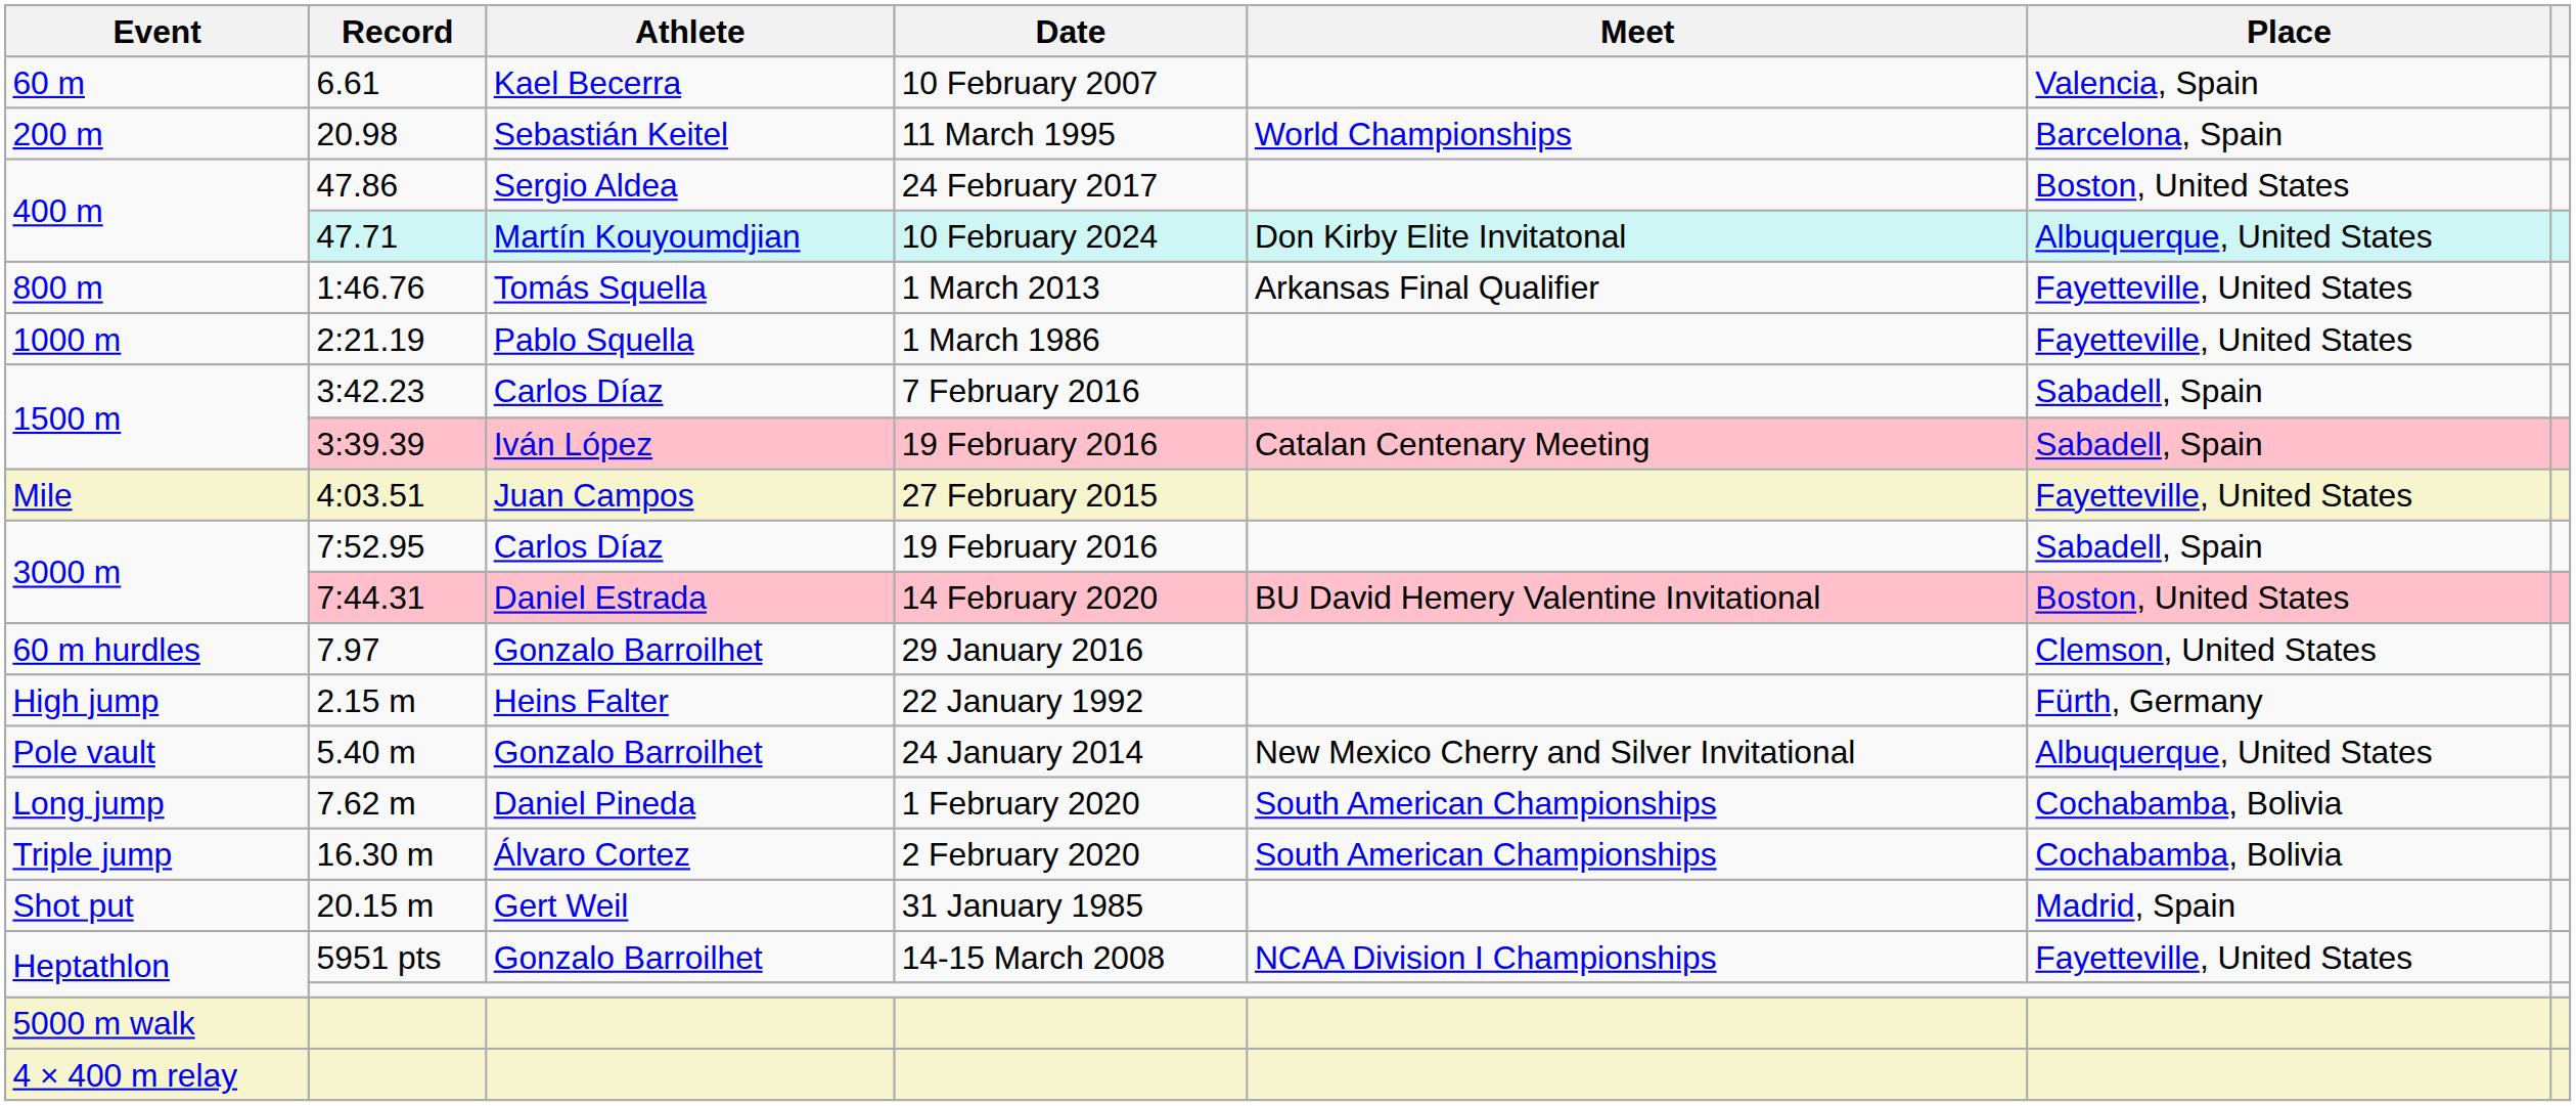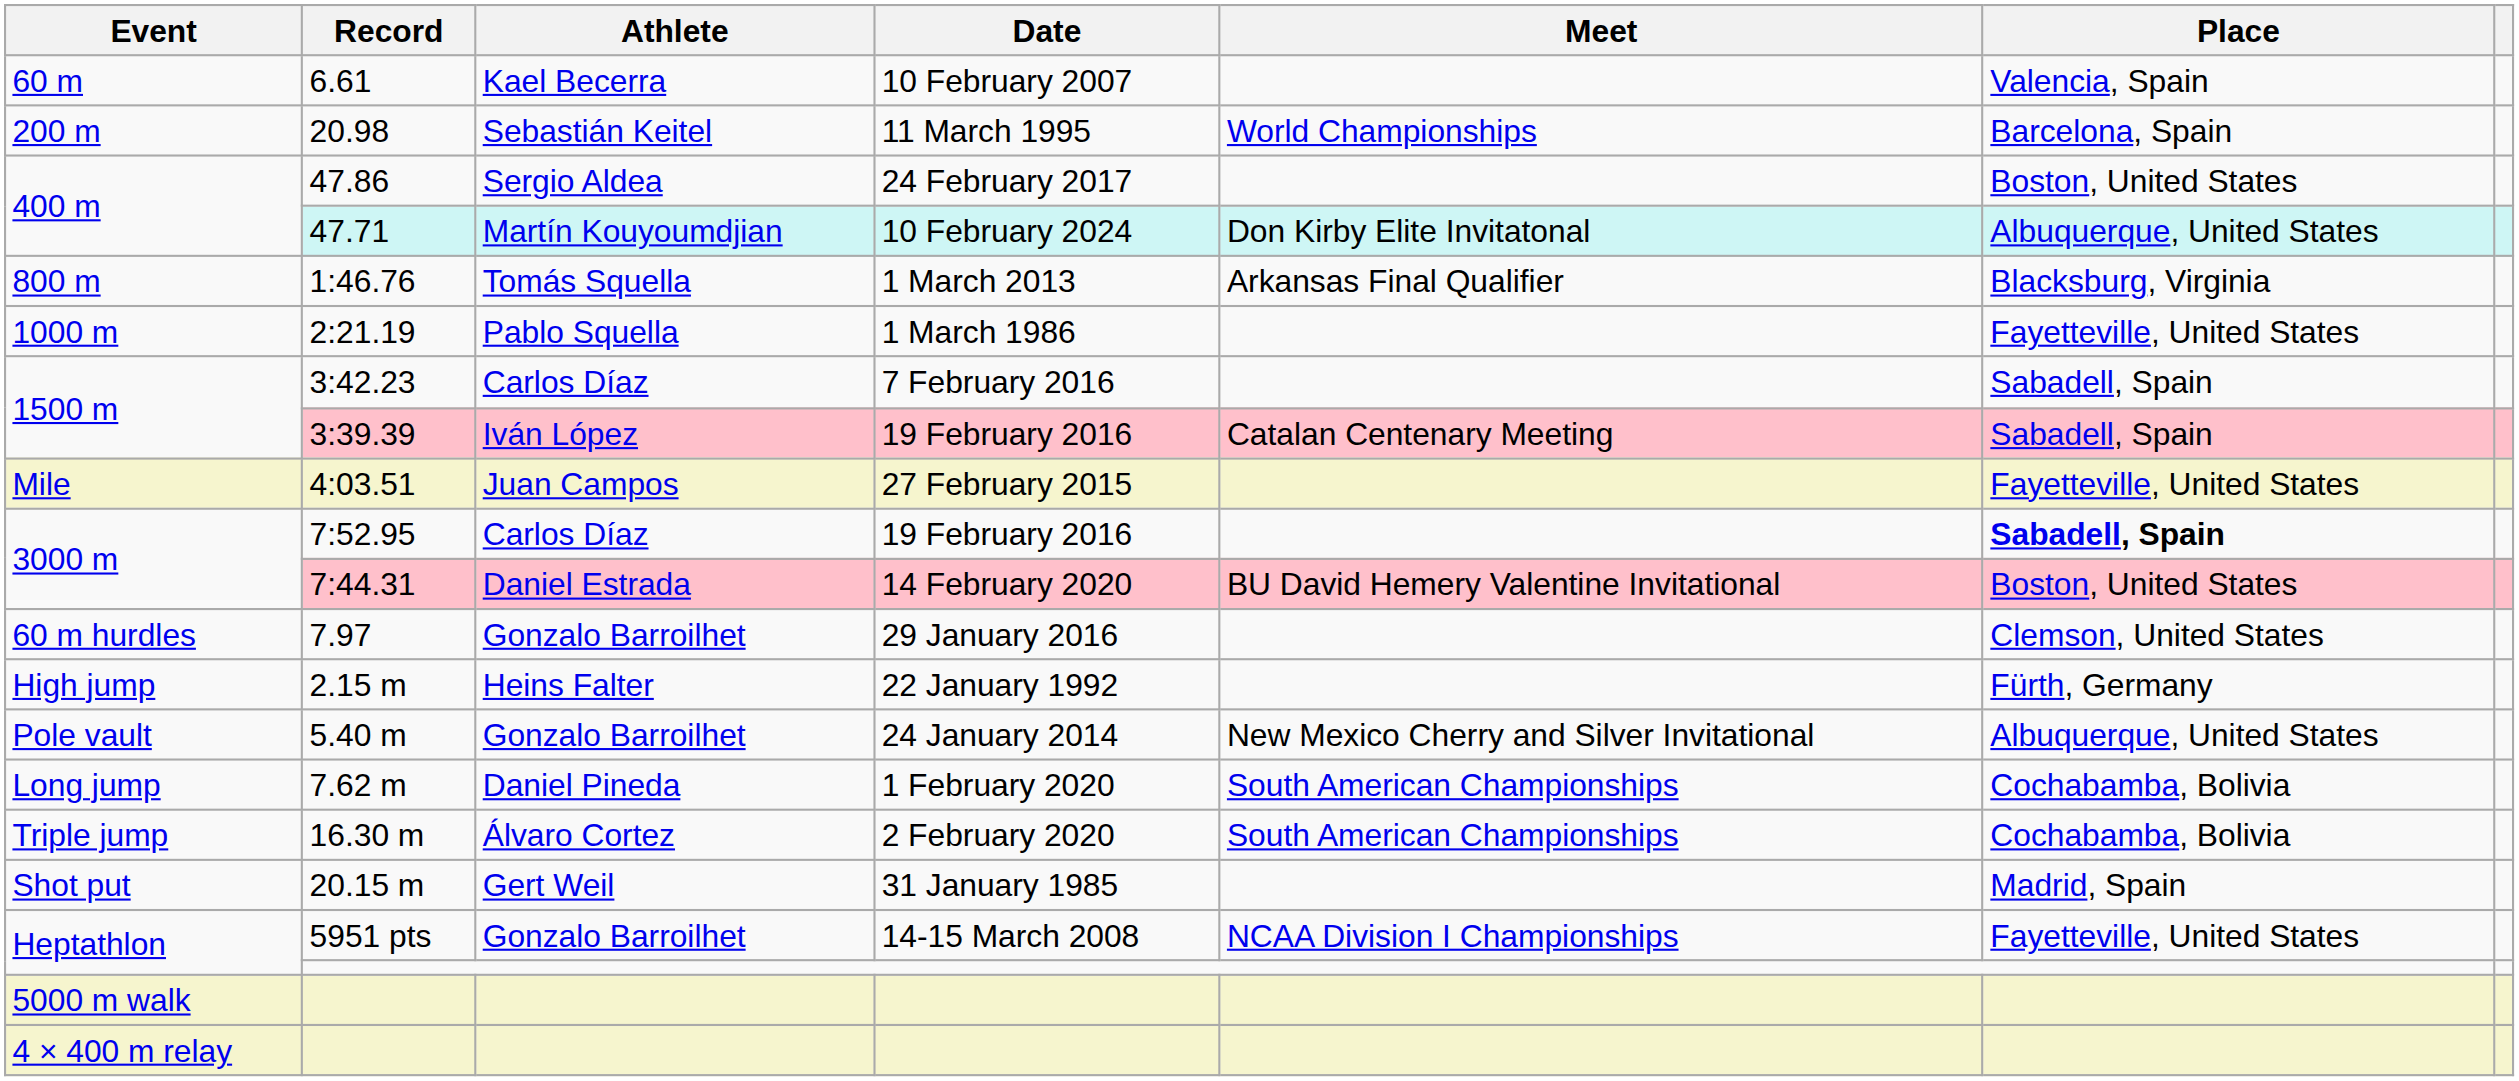 <table class="wikitable" style="font-size:95%; width: 95%;">
 <tr>
 <th>Event</th>
 <th>Record</th>
 <th>Athlete</th>
 <th>Date</th>
 <th>Meet</th>
 <th>Place</th>
 <th></th>
 </tr>
 <tr>
 <td><a href='#'>60 m</a></td>
 <td>6.61</td>
 <td><a href='#'>Kael Becerra</a></td>
 <td>10 February 2007</td>
 <td></td>
 <td><a href='#'>Valencia</a>, Spain</td>
 <td></td>
 </tr>
 <tr>
 <td><a href='#'>200 m</a></td>
 <td>20.98</td>
 <td><a href='#'>Sebastián Keitel</a></td>
 <td>11 March 1995</td>
 <td><a href='#'>World Championships</a></td>
 <td><a href='#'>Barcelona</a>, Spain</td>
 <td></td>
 </tr>
 <tr>
 <td rowspan=2><a href='#'>400 m</a></td>
 <td>47.86</td>
 <td><a href='#'>Sergio Aldea</a></td>
 <td>24 February 2017</td>
 <td></td>
 <td><a href='#'>Boston</a>, United States</td>
 <td></td>
 </tr>
 <tr bgcolor=#CEF6F5>
 <td>47.71</td>
 <td><a href='#'>Martín Kouyoumdjian</a></td>
 <td>10 February 2024</td>
 <td>Don Kirby Elite Invitatonal</td>
 <td><a href='#'>Albuquerque</a>, United States</td>
 <td></td>
 </tr>
 <tr>
 <td><a href='#'>800 m</a></td>
 <td>1:46.76</td>
 <td><a href='#'>Tomás Squella</a></td>
 <td>1 March 2013</td>
 <td>Arkansas Final Qualifier</td>
-<td><a href='#'>Fayetteville</a>, United States</td>
+<td><a href='#'>Blacksburg</a>, Virginia</td>
 <td></td>
 </tr>
 <tr>
 <td><a href='#'>1000 m</a></td>
 <td>2:21.19</td>
 <td><a href='#'>Pablo Squella</a></td>
 <td>1 March 1986</td>
 <td></td>
 <td><a href='#'>Fayetteville</a>, United States</td>
 <td></td>
 </tr>
 <tr>
 <td rowspan=2><a href='#'>1500 m</a></td>
 <td>3:42.23</td>
 <td><a href='#'>Carlos Díaz</a></td>
 <td>7 February 2016</td>
 <td></td>
 <td><a href='#'>Sabadell</a>, Spain</td>
 <td></td>
 </tr>
 <tr style="background:pink">
 <td>3:39.39</td>
 <td><a href='#'>Iván López</a></td>
 <td>19 February 2016</td>
 <td>Catalan Centenary Meeting</td>
 <td><a href='#'>Sabadell</a>, Spain</td>
 <td></td>
 </tr>
 <tr style="background:#f6F5CE;">
 <td><a href='#'>Mile</a></td>
 <td>4:03.51</td>
 <td><a href='#'>Juan Campos</a></td>
 <td>27 February 2015</td>
 <td></td>
 <td><a href='#'>Fayetteville</a>, United States</td>
 <td></td>
 </tr>
 <tr>
 <td rowspan=2><a href='#'>3000 m</a></td>
 <td>7:52.95</td>
 <td><a href='#'>Carlos Díaz</a></td>
 <td>19 February 2016</td>
 <td></td>
-<td><a href='#'>Sabadell</a>, Spain</td>
+<td><strong><a href='#'>Sabadell</a>, Spain</strong></td>
 <td></td>
 </tr>
 <tr style="background:pink">
 <td>7:44.31</td>
 <td><a href='#'>Daniel Estrada</a></td>
 <td>14 February 2020</td>
 <td>BU David Hemery Valentine Invitational</td>
 <td><a href='#'>Boston</a>, United States</td>
 <td></td>
 </tr>
 <tr>
 <td><a href='#'>60 m hurdles</a></td>
 <td>7.97</td>
 <td><a href='#'>Gonzalo Barroilhet</a></td>
 <td>29 January 2016</td>
 <td></td>
 <td><a href='#'>Clemson</a>, United States</td>
 <td></td>
 </tr>
 <tr>
 <td><a href='#'>High jump</a></td>
 <td>2.15 m</td>
 <td><a href='#'>Heins Falter</a></td>
 <td>22 January 1992</td>
 <td></td>
 <td><a href='#'>Fürth</a>, Germany</td>
 <td></td>
 </tr>
 <tr>
 <td><a href='#'>Pole vault</a></td>
 <td>5.40 m </td>
 <td><a href='#'>Gonzalo Barroilhet</a></td>
 <td>24 January 2014</td>
 <td>New Mexico Cherry and Silver Invitational</td>
 <td><a href='#'>Albuquerque</a>, United States</td>
 <td></td>
 </tr>
 <tr>
 <td><a href='#'>Long jump</a></td>
 <td>7.62 m </td>
 <td><a href='#'>Daniel Pineda</a></td>
 <td>1 February 2020</td>
 <td><a href='#'>South American Championships</a></td>
 <td><a href='#'>Cochabamba</a>, Bolivia</td>
 <td></td>
 </tr>
 <tr>
 <td><a href='#'>Triple jump</a></td>
 <td>16.30 m </td>
 <td><a href='#'>Álvaro Cortez</a></td>
 <td>2 February 2020</td>
 <td><a href='#'>South American Championships</a></td>
 <td><a href='#'>Cochabamba</a>, Bolivia</td>
 <td></td>
 </tr>
 <tr>
 <td><a href='#'>Shot put</a></td>
 <td>20.15 m</td>
 <td><a href='#'>Gert Weil</a></td>
 <td>31 January 1985</td>
 <td></td>
 <td><a href='#'>Madrid</a>, Spain</td>
 <td></td>
 </tr>
 <tr>
 <td rowspan=2><a href='#'>Heptathlon</a></td>
 <td>5951 pts</td>
 <td><a href='#'>Gonzalo Barroilhet</a></td>
 <td>14-15 March 2008</td>
 <td><a href='#'>NCAA Division I Championships</a></td>
 <td><a href='#'>Fayetteville</a>, United States</td>
 <td></td>
 </tr>
 <tr>
 <td colspan=5></td>
 <td></td>
 </tr>
 <tr style="background:#f6F5CE;">
 <td><a href='#'>5000 m walk</a></td>
 <td></td>
 <td></td>
 <td></td>
 <td></td>
 <td></td>
 <td></td>
 </tr>
 <tr style="background:#f6F5CE;">
 <td><a href='#'>4 × 400 m relay</a></td>
 <td></td>
 <td></td>
 <td></td>
 <td></td>
 <td></td>
 <td></td>
 </tr>
 </table>
